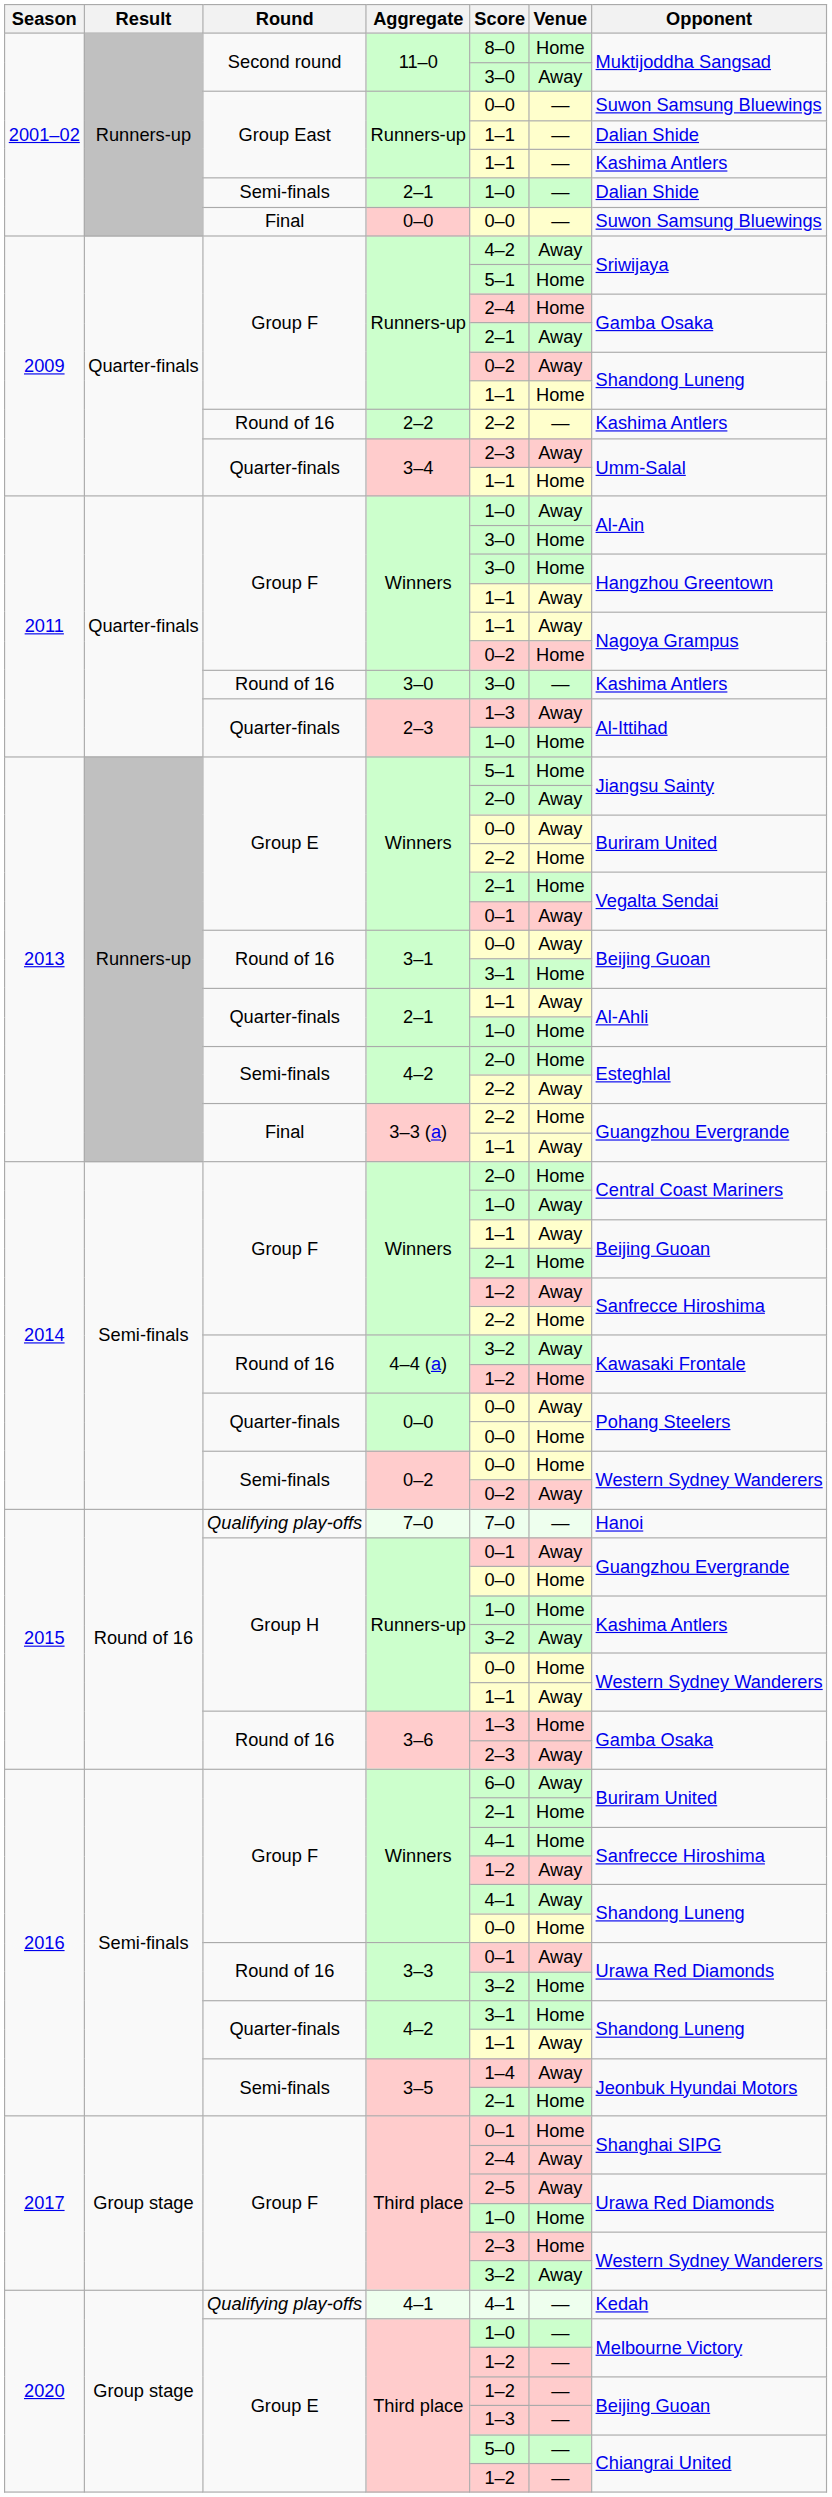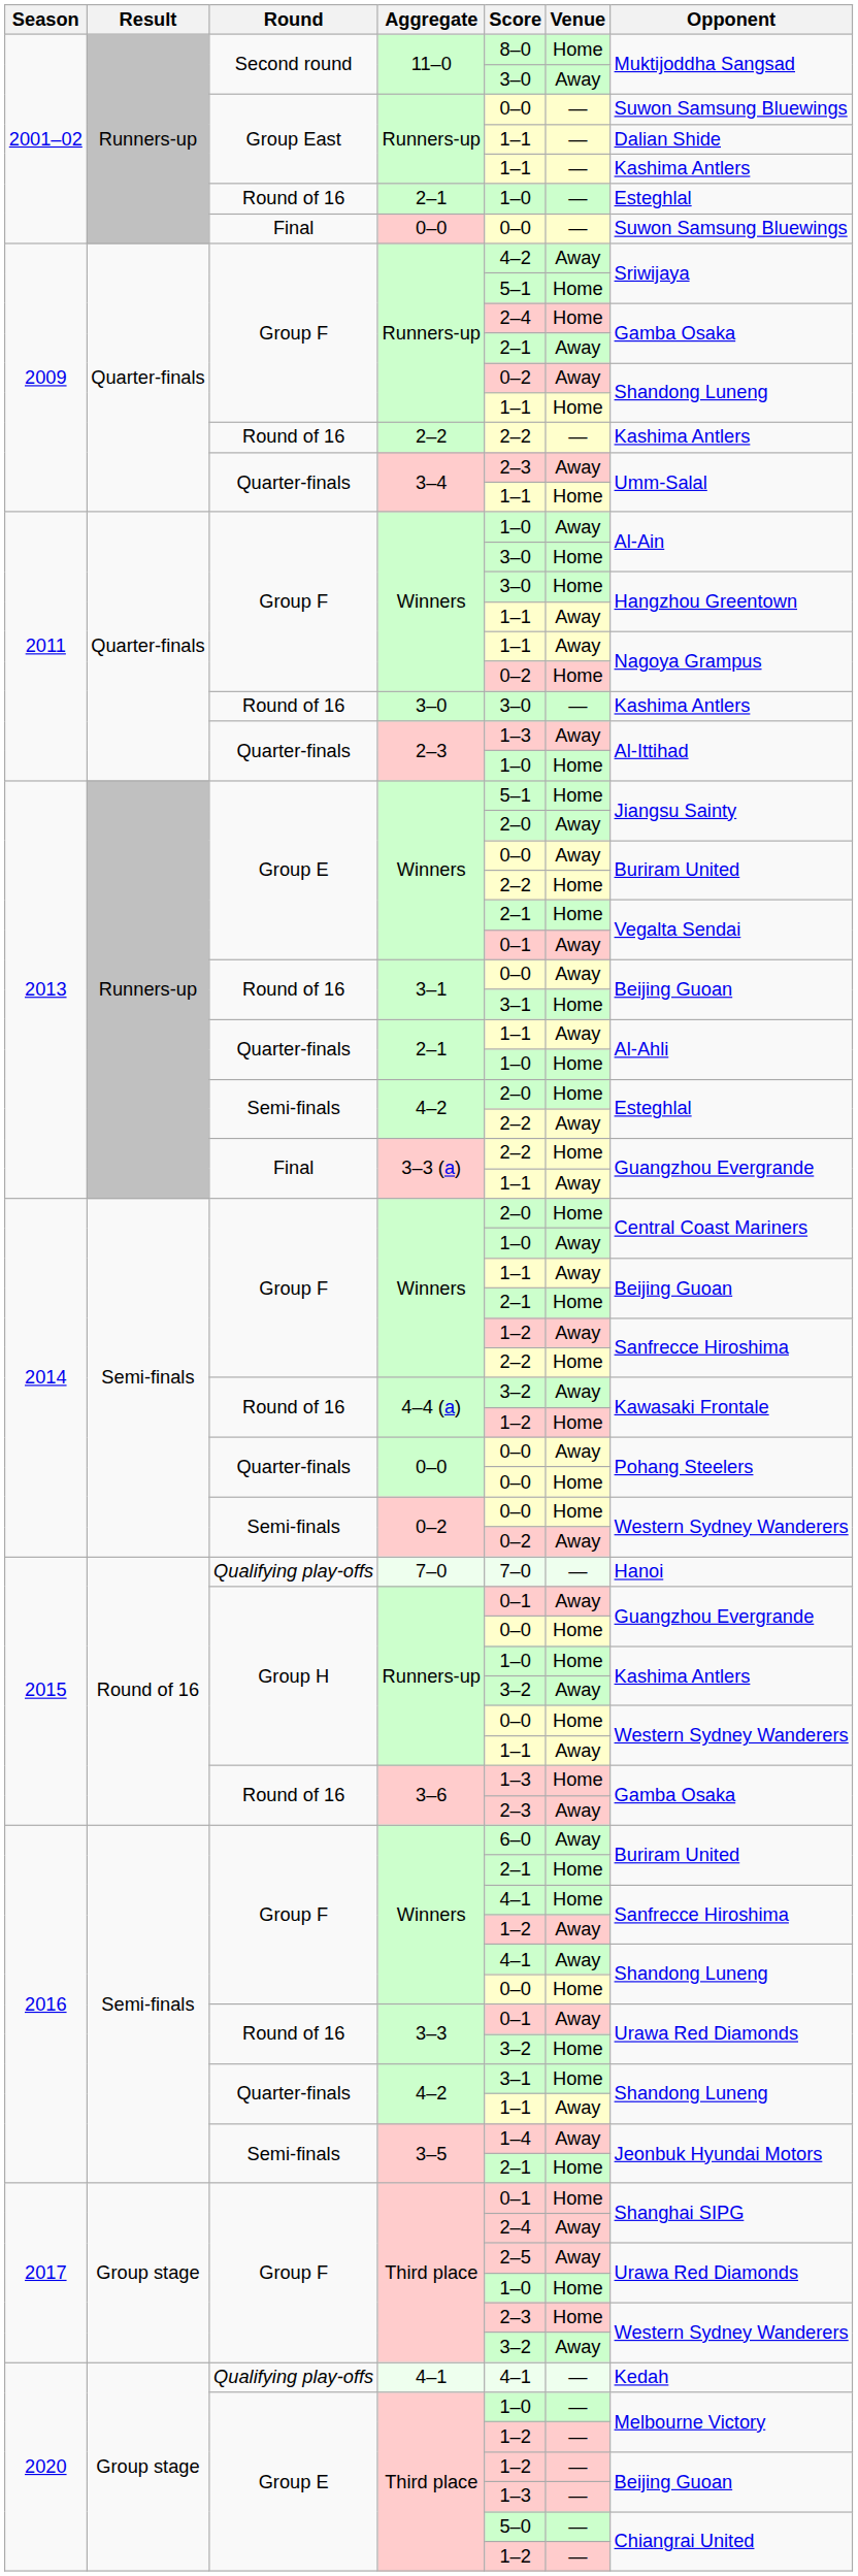 <table class="wikitable sticky-table-row1" style="text-align:center">
 <tr>
 <th>Season</th>
 <th>Result</th>
 <th>Round</th>
 <th>Aggregate</th>
 <th>Score</th>
 <th>Venue</th>
 <th>Opponent</th>
 </tr>
 <tr>
 <td rowspan="7"><a href='#'>2001–02</a></td>
 <td rowspan="7" style="background:silver">Runners-up</td>
 <td rowspan="2">Second round</td>
 <td rowspan="2" style="background:#cfc">11–0</td>
 <td style="background:#cfc">8–0</td>
 <td style="background:#cfc">Home</td>
 <td rowspan="2" align="left"> <a href='#'>Muktijoddha Sangsad</a></td>
 </tr>
 <tr>
 <td style="background:#cfc">3–0</td>
 <td style="background:#cfc">Away</td>
 </tr>
 <tr>
 <td rowspan="3">Group East</td>
 <td rowspan="3" style="background:#cfc">Runners-up</td>
 <td style="background:#ffc">0–0</td>
 <td style="background:#ffc">—</td>
 <td align="left"> <a href='#'>Suwon Samsung Bluewings</a></td>
 </tr>
 <tr>
 <td style="background:#ffc">1–1</td>
 <td style="background:#ffc">—</td>
 <td align="left"> <a href='#'>Dalian Shide</a></td>
 </tr>
 <tr>
 <td style="background:#ffc">1–1</td>
 <td style="background:#ffc">—</td>
 <td align="left"> <a href='#'>Kashima Antlers</a></td>
 </tr>
 <tr>
-<td>Semi-finals</td>
+<td>Round of 16</td>
 <td style="background:#cfc">2–1</td>
 <td style="background:#cfc">1–0</td>
 <td style="background:#cfc">—</td>
-<td align="left"> <a href='#'>Dalian Shide</a></td>
+<td align="left"> <a href='#'>Esteghlal</a></td>
 </tr>
 <tr>
 <td>Final</td>
 <td style="background:#fcc">0–0 </td>
 <td style="background:#ffc">0–0 </td>
 <td style="background:#ffc">—</td>
 <td align="left"> <a href='#'>Suwon Samsung Bluewings</a></td>
 </tr>
 <tr>
 <td rowspan="9"><a href='#'>2009</a></td>
 <td rowspan="9">Quarter-finals</td>
 <td rowspan="6">Group F</td>
 <td rowspan="6" style="background:#cfc">Runners-up</td>
 <td style="background:#cfc">4–2</td>
 <td style="background:#cfc">Away</td>
 <td rowspan="2" align="left"> <a href='#'>Sriwijaya</a></td>
 </tr>
 <tr>
 <td style="background:#cfc">5–1</td>
 <td style="background:#cfc">Home</td>
 </tr>
 <tr>
 <td style="background:#fcc">2–4</td>
 <td style="background:#fcc">Home</td>
 <td rowspan="2" align="left"> <a href='#'>Gamba Osaka</a></td>
 </tr>
 <tr>
 <td style="background:#cfc">2–1</td>
 <td style="background:#cfc">Away</td>
 </tr>
 <tr>
 <td style="background:#fcc">0–2</td>
 <td style="background:#fcc">Away</td>
 <td rowspan="2" align="left"> <a href='#'>Shandong Luneng</a></td>
 </tr>
 <tr>
 <td style="background:#ffc">1–1</td>
 <td style="background:#ffc">Home</td>
 </tr>
 <tr>
 <td>Round of 16</td>
 <td style="background:#cfc">2–2 </td>
 <td style="background:#ffc">2–2 </td>
 <td style="background:#ffc">—</td>
 <td align="left"> <a href='#'>Kashima Antlers</a></td>
 </tr>
 <tr>
 <td rowspan="2">Quarter-finals</td>
 <td rowspan="2" style="background:#fcc">3–4</td>
 <td style="background:#fcc">2–3</td>
 <td style="background:#fcc">Away</td>
 <td rowspan="2" align="left"> <a href='#'>Umm-Salal</a></td>
 </tr>
 <tr>
 <td style="background:#ffc">1–1</td>
 <td style="background:#ffc">Home</td>
 </tr>
 <tr>
 <td rowspan="9"><a href='#'>2011</a></td>
 <td rowspan="9">Quarter-finals</td>
 <td rowspan="6">Group F</td>
 <td rowspan="6" style="background:#cfc">Winners</td>
 <td style="background:#cfc">1–0</td>
 <td style="background:#cfc">Away</td>
 <td rowspan="2" align="left"> <a href='#'>Al-Ain</a></td>
 </tr>
 <tr>
 <td style="background:#cfc">3–0</td>
 <td style="background:#cfc">Home</td>
 </tr>
 <tr>
 <td style="background:#cfc">3–0</td>
 <td style="background:#cfc">Home</td>
 <td rowspan="2" align="left"> <a href='#'>Hangzhou Greentown</a></td>
 </tr>
 <tr>
 <td style="background:#ffc">1–1</td>
 <td style="background:#ffc">Away</td>
 </tr>
 <tr>
 <td style="background:#ffc">1–1</td>
 <td style="background:#ffc">Away</td>
 <td rowspan="2" align="left"> <a href='#'>Nagoya Grampus</a></td>
 </tr>
 <tr>
 <td style="background:#fcc">0–2</td>
 <td style="background:#fcc">Home</td>
 </tr>
 <tr>
 <td>Round of 16</td>
 <td style="background:#cfc">3–0</td>
 <td style="background:#cfc">3–0</td>
 <td style="background:#cfc">—</td>
 <td align="left"> <a href='#'>Kashima Antlers</a></td>
 </tr>
 <tr>
 <td rowspan="2">Quarter-finals</td>
 <td rowspan="2" style="background:#fcc">2–3</td>
 <td style="background:#fcc">1–3</td>
 <td style="background:#fcc">Away</td>
 <td rowspan="2" align="left"> <a href='#'>Al-Ittihad</a></td>
 </tr>
 <tr>
 <td style="background:#cfc">1–0</td>
 <td style="background:#cfc">Home</td>
 </tr>
 <tr>
 <td rowspan="14"><a href='#'>2013</a></td>
 <td rowspan="14" style="background:silver">Runners-up</td>
 <td rowspan="6">Group E</td>
 <td rowspan="6" style="background:#cfc">Winners</td>
 <td style="background:#cfc">5–1</td>
 <td style="background:#cfc">Home</td>
 <td rowspan="2" align="left"> <a href='#'>Jiangsu Sainty</a></td>
 </tr>
 <tr>
 <td style="background:#cfc">2–0</td>
 <td style="background:#cfc">Away</td>
 </tr>
 <tr>
 <td style="background:#ffc">0–0</td>
 <td style="background:#ffc">Away</td>
 <td rowspan="2" align="left"> <a href='#'>Buriram United</a></td>
 </tr>
 <tr>
 <td style="background:#ffc">2–2</td>
 <td style="background:#ffc">Home</td>
 </tr>
 <tr>
 <td style="background:#cfc">2–1</td>
 <td style="background:#cfc">Home</td>
 <td rowspan="2" align="left"> <a href='#'>Vegalta Sendai</a></td>
 </tr>
 <tr>
 <td style="background:#fcc">0–1</td>
 <td style="background:#fcc">Away</td>
 </tr>
 <tr>
 <td rowspan="2">Round of 16</td>
 <td rowspan="2" style="background:#cfc">3–1</td>
 <td style="background:#ffc">0–0</td>
 <td style="background:#ffc">Away</td>
 <td rowspan="2" align="left"> <a href='#'>Beijing Guoan</a></td>
 </tr>
 <tr>
 <td style="background:#cfc">3–1</td>
 <td style="background:#cfc">Home</td>
 </tr>
 <tr>
 <td rowspan="2">Quarter-finals</td>
 <td rowspan="2" style="background:#cfc">2–1</td>
 <td style="background:#ffc">1–1</td>
 <td style="background:#ffc">Away</td>
 <td rowspan="2" align="left"> <a href='#'>Al-Ahli</a></td>
 </tr>
 <tr>
 <td style="background:#cfc">1–0</td>
 <td style="background:#cfc">Home</td>
 </tr>
 <tr>
 <td rowspan="2">Semi-finals</td>
 <td rowspan="2" style="background:#cfc">4–2</td>
 <td style="background:#cfc">2–0</td>
 <td style="background:#cfc">Home</td>
 <td rowspan="2" align="left"> <a href='#'>Esteghlal</a></td>
 </tr>
 <tr>
 <td style="background:#ffc">2–2</td>
 <td style="background:#ffc">Away</td>
 </tr>
 <tr>
 <td rowspan="2">Final</td>
 <td rowspan="2" style="background:#fcc">3–3 (<a href='#'>a</a>)</td>
 <td style="background:#ffc">2–2</td>
 <td style="background:#ffc">Home</td>
 <td rowspan="2" align="left"> <a href='#'>Guangzhou Evergrande</a></td>
 </tr>
 <tr>
 <td style="background:#ffc">1–1</td>
 <td style="background:#ffc">Away</td>
 </tr>
 <tr>
 <td rowspan="12"><a href='#'>2014</a></td>
 <td rowspan="12">Semi-finals</td>
 <td rowspan="6">Group F</td>
 <td rowspan="6" style="background:#cfc">Winners</td>
 <td style="background:#cfc">2–0</td>
 <td style="background:#cfc">Home</td>
 <td rowspan="2" align="left"> <a href='#'>Central Coast Mariners</a></td>
 </tr>
 <tr>
 <td style="background:#cfc">1–0</td>
 <td style="background:#cfc">Away</td>
 </tr>
 <tr>
 <td style="background:#ffc">1–1</td>
 <td style="background:#ffc">Away</td>
 <td rowspan="2" align="left"> <a href='#'>Beijing Guoan</a></td>
 </tr>
 <tr>
 <td style="background:#cfc">2–1</td>
 <td style="background:#cfc">Home</td>
 </tr>
 <tr>
 <td style="background:#fcc">1–2</td>
 <td style="background:#fcc">Away</td>
 <td rowspan="2" align="left"> <a href='#'>Sanfrecce Hiroshima</a></td>
 </tr>
 <tr>
 <td style="background:#ffc">2–2</td>
 <td style="background:#ffc">Home</td>
 </tr>
 <tr>
 <td rowspan="2">Round of 16</td>
 <td rowspan="2" style="background:#cfc">4–4 (<a href='#'>a</a>)</td>
 <td style="background:#cfc">3–2</td>
 <td style="background:#cfc">Away</td>
 <td rowspan="2" align="left"> <a href='#'>Kawasaki Frontale</a></td>
 </tr>
 <tr>
 <td style="background:#fcc">1–2</td>
 <td style="background:#fcc">Home</td>
 </tr>
 <tr>
 <td rowspan="2">Quarter-finals</td>
 <td rowspan="2" style="background:#cfc">0–0 </td>
 <td style="background:#ffc">0–0</td>
 <td style="background:#ffc">Away</td>
 <td rowspan="2" align="left"> <a href='#'>Pohang Steelers</a></td>
 </tr>
 <tr>
 <td style="background:#ffc">0–0 </td>
 <td style="background:#ffc">Home</td>
 </tr>
 <tr>
 <td rowspan="2">Semi-finals</td>
 <td rowspan="2" style="background:#fcc">0–2</td>
 <td style="background:#ffc">0–0</td>
 <td style="background:#ffc">Home</td>
 <td rowspan="2" align="left"> <a href='#'>Western Sydney Wanderers</a></td>
 </tr>
 <tr>
 <td style="background:#fcc">0–2</td>
 <td style="background:#fcc">Away</td>
 </tr>
 <tr>
 <td rowspan="9"><a href='#'>2015</a></td>
 <td rowspan="9">Round of 16</td>
 <td><em>Qualifying play-offs</em></td>
 <td style="background:#efe">7–0</td>
 <td style="background:#efe">7–0</td>
 <td style="background:#efe">—</td>
 <td align="left"> <a href='#'>Hanoi</a></td>
 </tr>
 <tr>
 <td rowspan="6">Group H</td>
 <td rowspan="6" style="background:#cfc">Runners-up</td>
 <td style="background:#fcc">0–1</td>
 <td style="background:#fcc">Away</td>
 <td rowspan="2" align="left"> <a href='#'>Guangzhou Evergrande</a></td>
 </tr>
 <tr>
 <td style="background:#ffc">0–0</td>
 <td style="background:#ffc">Home</td>
 </tr>
 <tr>
 <td style="background:#cfc">1–0</td>
 <td style="background:#cfc">Home</td>
 <td rowspan="2" align="left"> <a href='#'>Kashima Antlers</a></td>
 </tr>
 <tr>
 <td style="background:#cfc">3–2</td>
 <td style="background:#cfc">Away</td>
 </tr>
 <tr>
 <td style="background:#ffc">0–0</td>
 <td style="background:#ffc">Home</td>
 <td rowspan="2" align="left"> <a href='#'>Western Sydney Wanderers</a></td>
 </tr>
 <tr>
 <td style="background:#ffc">1–1</td>
 <td style="background:#ffc">Away</td>
 </tr>
 <tr>
 <td rowspan="2">Round of 16</td>
 <td rowspan="2" style="background:#fcc">3–6</td>
 <td style="background:#fcc">1–3</td>
 <td style="background:#fcc">Home</td>
 <td rowspan="2" align="left"> <a href='#'>Gamba Osaka</a></td>
 </tr>
 <tr>
 <td style="background:#fcc">2–3</td>
 <td style="background:#fcc">Away</td>
 </tr>
 <tr>
 <td rowspan="12"><a href='#'>2016</a></td>
 <td rowspan="12">Semi-finals</td>
 <td rowspan="6">Group F</td>
 <td rowspan="6" style="background:#cfc">Winners</td>
 <td style="background:#cfc">6–0</td>
 <td style="background:#cfc">Away</td>
 <td rowspan="2" align="left"> <a href='#'>Buriram United</a></td>
 </tr>
 <tr>
 <td style="background:#cfc">2–1</td>
 <td style="background:#cfc">Home</td>
 </tr>
 <tr>
 <td style="background:#cfc">4–1</td>
 <td style="background:#cfc">Home</td>
 <td rowspan="2" align="left"> <a href='#'>Sanfrecce Hiroshima</a></td>
 </tr>
 <tr>
 <td style="background:#fcc">1–2</td>
 <td style="background:#fcc">Away</td>
 </tr>
 <tr>
 <td style="background:#cfc">4–1</td>
 <td style="background:#cfc">Away</td>
 <td rowspan="2" align="left"> <a href='#'>Shandong Luneng</a></td>
 </tr>
 <tr>
 <td style="background:#ffc">0–0</td>
 <td style="background:#ffc">Home</td>
 </tr>
 <tr>
 <td rowspan="2">Round of 16</td>
 <td rowspan="2" style="background:#cfc">3–3 </td>
 <td style="background:#fcc">0–1</td>
 <td style="background:#fcc">Away</td>
 <td rowspan="2" align="left"> <a href='#'>Urawa Red Diamonds</a></td>
 </tr>
 <tr>
 <td style="background:#cfc">3–2 </td>
 <td style="background:#cfc">Home</td>
 </tr>
 <tr>
 <td rowspan="2">Quarter-finals</td>
 <td rowspan="2" style="background:#cfc">4–2</td>
 <td style="background:#cfc">3–1</td>
 <td style="background:#cfc">Home</td>
 <td rowspan="2" align="left"> <a href='#'>Shandong Luneng</a></td>
 </tr>
 <tr>
 <td style="background:#ffc">1–1</td>
 <td style="background:#ffc">Away</td>
 </tr>
 <tr>
 <td rowspan="2">Semi-finals</td>
 <td rowspan="2" style="background:#fcc">3–5</td>
 <td style="background:#fcc">1–4</td>
 <td style="background:#fcc">Away</td>
 <td rowspan="2" align="left"> <a href='#'>Jeonbuk Hyundai Motors</a></td>
 </tr>
 <tr>
 <td style="background:#cfc">2–1</td>
 <td style="background:#cfc">Home</td>
 </tr>
 <tr>
 <td rowspan="6"><a href='#'>2017</a></td>
 <td rowspan="6">Group stage</td>
 <td rowspan="6">Group F</td>
 <td rowspan="6" style="background:#fcc">Third place</td>
 <td style="background:#fcc">0–1</td>
 <td style="background:#fcc">Home</td>
 <td rowspan="2" align="left"> <a href='#'>Shanghai SIPG</a></td>
 </tr>
 <tr>
 <td style="background:#fcc">2–4</td>
 <td style="background:#fcc">Away</td>
 </tr>
 <tr>
 <td style="background:#fcc">2–5</td>
 <td style="background:#fcc">Away</td>
 <td rowspan="2" align="left"> <a href='#'>Urawa Red Diamonds</a></td>
 </tr>
 <tr>
 <td style="background:#cfc">1–0</td>
 <td style="background:#cfc">Home</td>
 </tr>
 <tr>
 <td style="background:#fcc">2–3</td>
 <td style="background:#fcc">Home</td>
 <td rowspan="2" align="left"> <a href='#'>Western Sydney Wanderers</a></td>
 </tr>
 <tr>
 <td style="background:#cfc">3–2</td>
 <td style="background:#cfc">Away</td>
 </tr>
 <tr>
 <td rowspan="7"><a href='#'>2020</a></td>
 <td rowspan="7">Group stage</td>
 <td><em>Qualifying play-offs</em></td>
 <td style="background:#efe">4–1</td>
 <td style="background:#efe">4–1</td>
 <td style="background:#efe">—</td>
 <td align="left"> <a href='#'>Kedah</a></td>
 </tr>
 <tr>
 <td rowspan="6">Group E</td>
 <td rowspan="6" style="background:#fcc">Third place</td>
 <td style="background:#cfc">1–0</td>
 <td style="background:#cfc">—</td>
 <td rowspan="2" align="left"> <a href='#'>Melbourne Victory</a></td>
 </tr>
 <tr>
 <td style="background:#fcc">1–2</td>
 <td style="background:#fcc">—</td>
 </tr>
 <tr>
 <td style="background:#fcc">1–2</td>
 <td style="background:#fcc">—</td>
 <td rowspan="2" align="left"> <a href='#'>Beijing Guoan</a></td>
 </tr>
 <tr>
 <td style="background:#fcc">1–3</td>
 <td style="background:#fcc">—</td>
 </tr>
 <tr>
 <td style="background:#cfc">5–0</td>
 <td style="background:#cfc">—</td>
 <td rowspan="2" align="left"> <a href='#'>Chiangrai United</a></td>
 </tr>
 <tr>
 <td style="background:#fcc">1–2</td>
 <td style="background:#fcc">—</td>
 </tr>
 </table>
